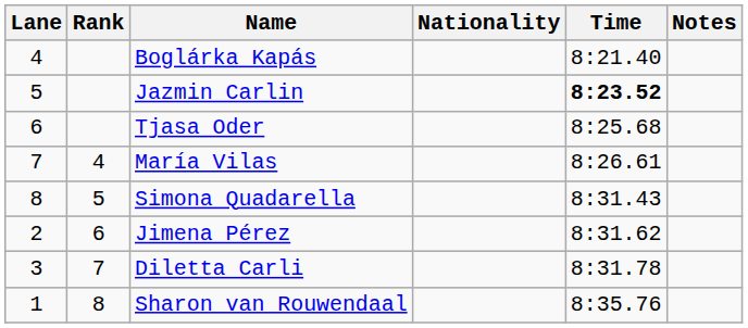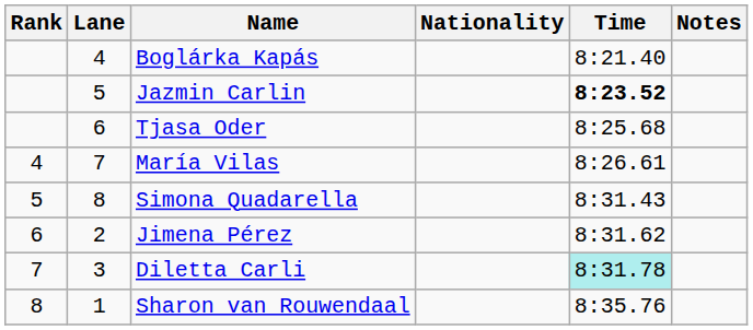 <table class="wikitable sortable" style="text-align:center">
 <tr>
+<th>Rank</th>
 <th>Lane</th>
-<th>Rank</th>
 <th>Name</th>
 <th>Nationality</th>
 <th>Time</th>
 <th>Notes</th>
 </tr>
 <tr>
+<td></td>
 <td>4</td>
-<td></td>
 <td align=left><a href='#'>Boglárka Kapás</a></td>
 <td align=left></td>
 <td>8:21.40</td>
 <td></td>
 </tr>
 <tr>
+<td></td>
 <td>5</td>
-<td></td>
 <td align=left><a href='#'>Jazmin Carlin</a></td>
 <td align=left></td>
 <td><strong>8:23.52</strong></td>
 <td></td>
 </tr>
 <tr>
+<td></td>
 <td>6</td>
-<td></td>
 <td align=left><a href='#'>Tjasa Oder</a></td>
 <td align=left></td>
 <td>8:25.68</td>
 <td></td>
 </tr>
 <tr>
+<td>4</td>
 <td>7</td>
-<td>4</td>
 <td align=left><a href='#'>María Vilas</a></td>
 <td align=left></td>
 <td>8:26.61</td>
 <td></td>
 </tr>
 <tr>
+<td>5</td>
 <td>8</td>
-<td>5</td>
 <td align=left><a href='#'>Simona Quadarella</a></td>
 <td align=left></td>
 <td>8:31.43</td>
 <td></td>
 </tr>
 <tr>
+<td>6</td>
 <td>2</td>
-<td>6</td>
 <td align=left><a href='#'>Jimena Pérez</a></td>
 <td align=left></td>
 <td>8:31.62</td>
 <td></td>
 </tr>
 <tr>
+<td>7</td>
 <td>3</td>
-<td>7</td>
 <td align=left><a href='#'>Diletta Carli</a></td>
 <td align=left></td>
-<td>8:31.78</td>
+<td style="background: paleturquoise;">8:31.78</td>
 <td></td>
 </tr>
 <tr>
+<td>8</td>
 <td>1</td>
-<td>8</td>
 <td align=left><a href='#'>Sharon van Rouwendaal</a></td>
 <td align=left></td>
 <td>8:35.76</td>
 <td></td>
 </tr>
 </table>
